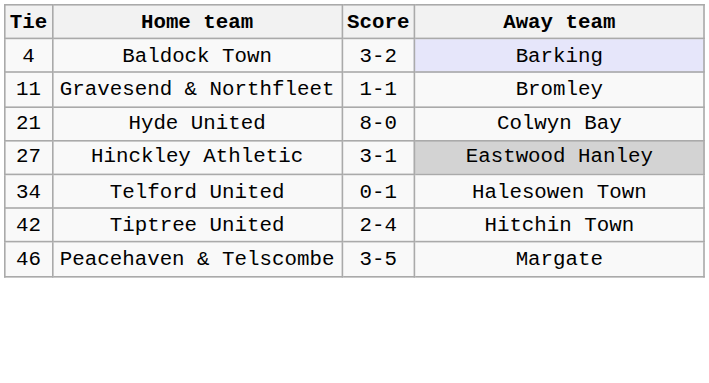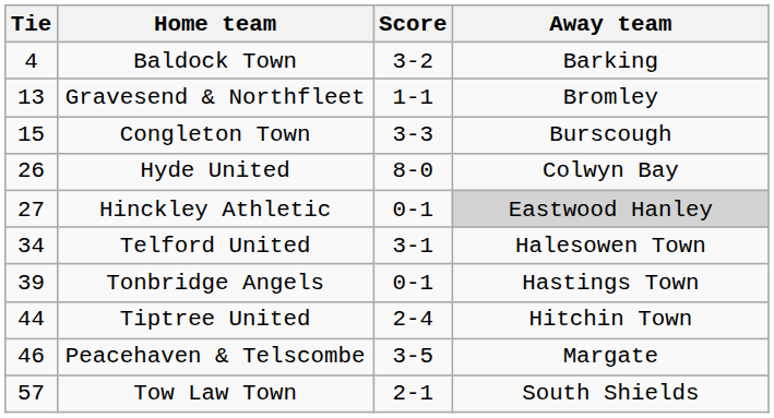 <table class="wikitable" style="text-align:center;">
 <tr>
 <th width=20>Tie</th>
 <th width=175>Home team</th>
 <th width=20>Score</th>
 <th width=175>Away team</th>
 </tr>
 <tr>
 <td>4</td>
 <td>Baldock Town</td>
 <td>3-2</td>
-<td style="background: lavender;">Barking</td>
+<td>Barking</td>
 </tr>
 <tr>
-<td>11</td>
+<td>13</td>
 <td>Gravesend & Northfleet</td>
 <td>1-1</td>
 <td>Bromley</td>
 </tr>
 <tr>
-<td>21</td>
+<td>15</td>
+<td>Congleton Town</td>
+<td>3-3</td>
+<td>Burscough</td>
+</tr>
+<tr>
+<td>26</td>
 <td>Hyde United</td>
 <td>8-0</td>
 <td>Colwyn Bay</td>
 </tr>
 <tr>
 <td>27</td>
 <td>Hinckley Athletic</td>
-<td>3-1</td>
+<td>0-1</td>
 <td style="background: lightgrey;">Eastwood Hanley</td>
 </tr>
 <tr>
 <td>34</td>
 <td>Telford United</td>
-<td>0-1</td>
+<td>3-1</td>
 <td>Halesowen Town</td>
 </tr>
 <tr>
-<td>42</td>
+<td>39</td>
+<td>Tonbridge Angels</td>
+<td>0-1</td>
+<td>Hastings Town</td>
+</tr>
+<tr>
+<td>44</td>
 <td>Tiptree United</td>
 <td>2-4</td>
 <td>Hitchin Town</td>
 </tr>
 <tr>
 <td>46</td>
 <td>Peacehaven & Telscombe</td>
 <td>3-5</td>
 <td>Margate</td>
 </tr>
+<tr>
+<td>57</td>
+<td>Tow Law Town</td>
+<td>2-1</td>
+<td>South Shields</td>
+</tr>
 </table>
